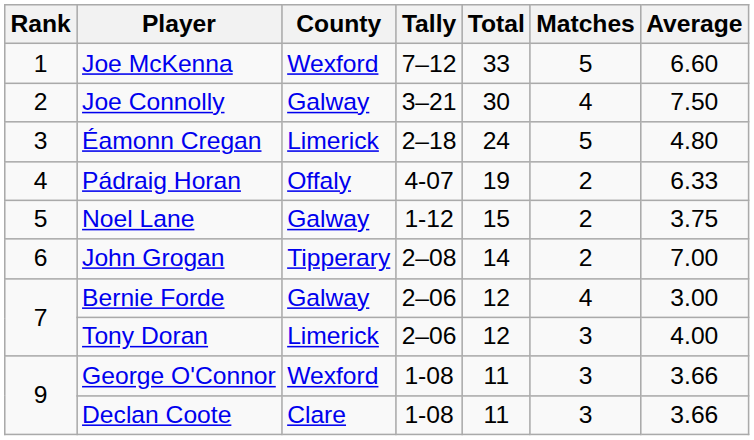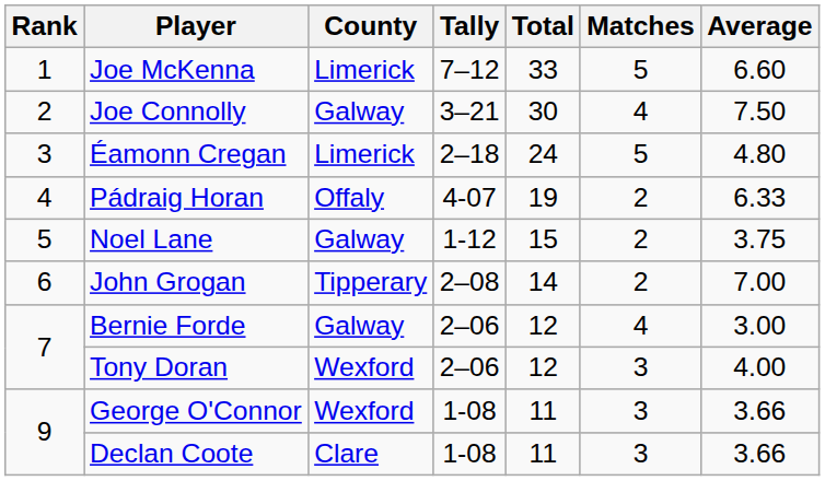 <table class="wikitable">
 <tr>
 <th>Rank</th>
 <th>Player</th>
 <th>County</th>
 <th>Tally</th>
 <th>Total</th>
 <th>Matches</th>
 <th>Average</th>
 </tr>
 <tr>
 <td rowspan=1 align=center>1</td>
 <td><a href='#'>Joe McKenna</a></td>
-<td><a href='#'>Wexford</a></td>
+<td><a href='#'>Limerick</a></td>
 <td align=center>7–12</td>
 <td align=center>33</td>
 <td align=center>5</td>
 <td align=center>6.60</td>
 </tr>
 <tr>
 <td rowspan=1 align=center>2</td>
 <td><a href='#'>Joe Connolly</a></td>
 <td><a href='#'>Galway</a></td>
 <td align=center>3–21</td>
 <td align=center>30</td>
 <td align=center>4</td>
 <td align=center>7.50</td>
 </tr>
 <tr>
 <td rowspan=1 align=center>3</td>
 <td><a href='#'>Éamonn Cregan</a></td>
 <td><a href='#'>Limerick</a></td>
 <td align=center>2–18</td>
 <td align=center>24</td>
 <td align=center>5</td>
 <td align=center>4.80</td>
 </tr>
 <tr>
 <td rowspan=1 align=center>4</td>
 <td><a href='#'>Pádraig Horan</a></td>
 <td><a href='#'>Offaly</a></td>
 <td align=center>4-07</td>
 <td align=center>19</td>
 <td align=center>2</td>
 <td align=center>6.33</td>
 </tr>
 <tr>
 <td rowspan=1 align=center>5</td>
 <td><a href='#'>Noel Lane</a></td>
 <td><a href='#'>Galway</a></td>
 <td align=center>1-12</td>
 <td align=center>15</td>
 <td align=center>2</td>
 <td align=center>3.75</td>
 </tr>
 <tr>
 <td rowspan=1 align=center>6</td>
 <td><a href='#'>John Grogan</a></td>
 <td><a href='#'>Tipperary</a></td>
 <td align=center>2–08</td>
 <td align=center>14</td>
 <td align=center>2</td>
 <td align=center>7.00</td>
 </tr>
 <tr>
 <td rowspan=2 align=center>7</td>
 <td><a href='#'>Bernie Forde</a></td>
 <td><a href='#'>Galway</a></td>
 <td align=center>2–06</td>
 <td align=center>12</td>
 <td align=center>4</td>
 <td align=center>3.00</td>
 </tr>
 <tr>
 <td><a href='#'>Tony Doran</a></td>
-<td><a href='#'>Limerick</a></td>
+<td><a href='#'>Wexford</a></td>
 <td align=center>2–06</td>
 <td align=center>12</td>
 <td align=center>3</td>
 <td align=center>4.00</td>
 </tr>
 <tr>
 <td rowspan=2 align=center>9</td>
 <td><a href='#'>George O'Connor</a></td>
 <td><a href='#'>Wexford</a></td>
 <td align=center>1-08</td>
 <td align=center>11</td>
 <td align=center>3</td>
 <td align=center>3.66</td>
 </tr>
 <tr>
 <td><a href='#'>Declan Coote</a></td>
 <td><a href='#'>Clare</a></td>
 <td align=center>1-08</td>
 <td align=center>11</td>
 <td align=center>3</td>
 <td align=center>3.66</td>
 </tr>
 </table>
